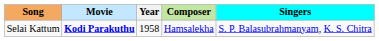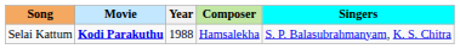 <table class="wikitable">
 <tr>
 <th style="background:#f4a860">Song</th>
 <th style="background:#c2e7ff">Movie</th>
 <th>Year</th>
 <th style="background:#c2e7a3">Composer</th>
 <th style="background:#00ffff">Singers</th>
 </tr>
 <tr>
 <td>Selai Kattum</td>
 <td><strong><a href='#'>Kodi Parakuthu</a></strong></td>
-<td>1958</td>
+<td>1988</td>
 <td><a href='#'>Hamsalekha</a></td>
 <td><a href='#'>S. P. Balasubrahmanyam</a>, <a href='#'>K. S. Chitra</a></td>
 </tr>
 </table>
